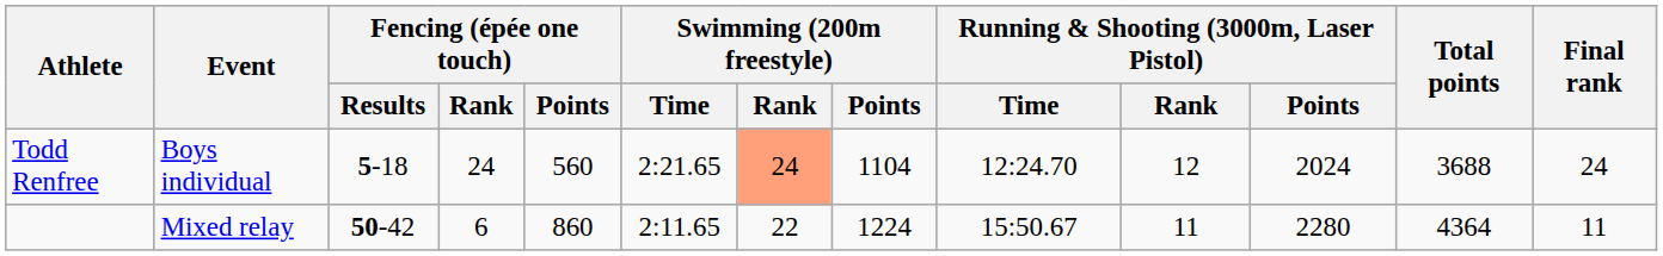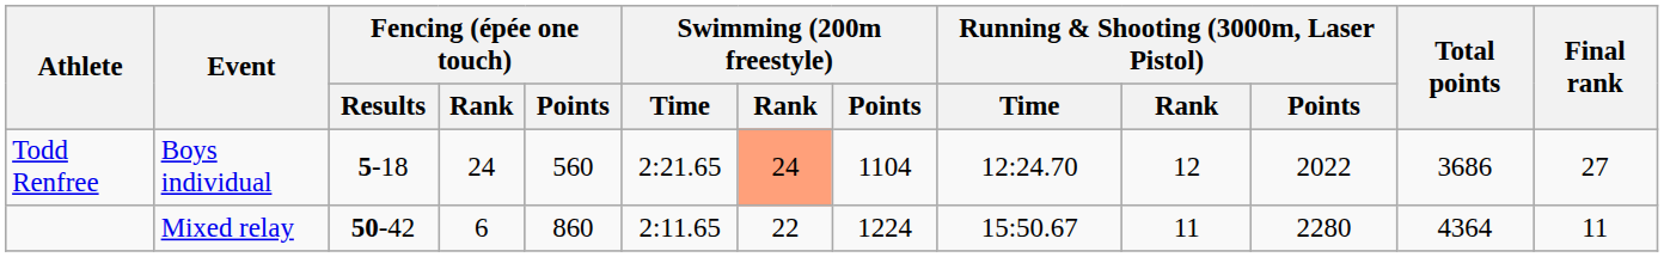 <table class="wikitable" style="font-size:90%;">
 <tr>
 <th rowspan=2>Athlete</th>
 <th rowspan=2>Event</th>
 <th colspan=3>Fencing (épée one touch)</th>
 <th colspan=3>Swimming (200m freestyle)</th>
 <th colspan=3>Running & Shooting (3000m, Laser Pistol)</th>
 <th rowspan=2>Total points</th>
 <th rowspan=2>Final rank</th>
 </tr>
 <tr>
 <th>Results</th>
 <th>Rank</th>
 <th>Points</th>
 <th>Time</th>
 <th>Rank</th>
 <th>Points</th>
 <th>Time</th>
 <th>Rank</th>
 <th>Points</th>
 </tr>
 <tr>
 <td><a href='#'>Todd Renfree</a></td>
 <td><a href='#'>Boys individual</a></td>
 <td align=center><strong>5</strong>-18</td>
 <td align=center>24</td>
 <td align=center>560</td>
 <td align=center>2:21.65</td>
 <td align=center style="background: lightsalmon;">24</td>
 <td align=center>1104</td>
 <td align=center>12:24.70</td>
 <td align=center>12</td>
-<td align=center>2024</td>
-<td align=center>3688</td>
-<td align=center>24</td>
+<td align=center>2022</td>
+<td align=center>3686</td>
+<td align=center>27</td>
 </tr>
 <tr>
 <td><br></td>
 <td><a href='#'>Mixed relay</a></td>
 <td align=center><strong>50</strong>-42</td>
 <td align=center>6</td>
 <td align=center>860</td>
 <td align=center>2:11.65</td>
 <td align=center>22</td>
 <td align=center>1224</td>
 <td align=center>15:50.67</td>
 <td align=center>11</td>
 <td align=center>2280</td>
 <td align=center>4364</td>
 <td align=center>11</td>
 </tr>
 </table>
